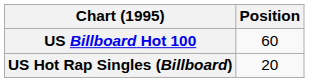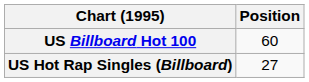 <table class="wikitable plainrowheaders" style="text-align:center">
 <tr>
 <th scope="col">Chart (1995)</th>
 <th scope="col">Position</th>
 </tr>
 <tr>
 <th scope="row">US <a href='#'><em>Billboard</em> Hot 100</a></th>
 <td>60</td>
 </tr>
 <tr>
 <th scope="row">US Hot Rap Singles (<em>Billboard</em>)</th>
-<td>20</td>
+<td>27</td>
 </tr>
 </table>
